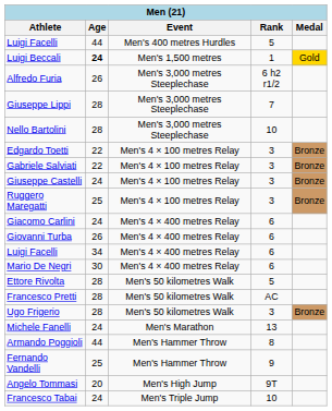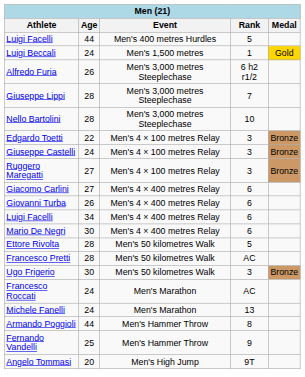 <table class="wikitable" width=55% style="font-size:90%; text-align:center;">
 <tr>
 <td colspan=5 bgcolor=lightblue><strong>Men (21)</strong></td>
 </tr>
 <tr>
 <th>Athlete</th>
 <th>Age</th>
 <th>Event</th>
 <th>Rank</th>
 <th>Medal</th>
 </tr>
 <tr>
 <td align=left><a href='#'>Luigi Facelli</a></td>
 <td>44</td>
 <td>Men's 400 metres Hurdles</td>
 <td>5</td>
 <td></td>
 </tr>
 <tr>
 <td align=left><a href='#'>Luigi Beccali</a></td>
-<td><strong>24</strong></td>
+<td>24</td>
 <td>Men's 1,500 metres</td>
 <td>1</td>
 <td bgcolor=gold>Gold</td>
 </tr>
 <tr>
 <td align=left><a href='#'>Alfredo Furia</a></td>
 <td>26</td>
 <td>Men's 3,000 metres Steeplechase</td>
 <td>6 h2 r1/2</td>
 <td></td>
 </tr>
 <tr>
 <td align=left><a href='#'>Giuseppe Lippi</a></td>
 <td>28</td>
 <td>Men's 3,000 metres Steeplechase</td>
 <td>7</td>
 <td></td>
 </tr>
 <tr>
 <td align=left><a href='#'>Nello Bartolini</a></td>
 <td>28</td>
 <td>Men's 3,000 metres Steeplechase</td>
 <td>10</td>
 <td></td>
 </tr>
 <tr>
 <td align=left><a href='#'>Edgardo Toetti</a></td>
 <td>22</td>
 <td>Men's 4 × 100 metres Relay</td>
 <td>3</td>
 <td bgcolor=cc9966>Bronze</td>
 </tr>
 <tr>
-<td align=left><a href='#'>Gabriele Salviati</a></td>
-<td>22</td>
-<td>Men's 4 × 100 metres Relay</td>
-<td>3</td>
-<td bgcolor=cc9966>Bronze</td>
-</tr>
-<tr>
 <td align=left><a href='#'>Giuseppe Castelli</a></td>
 <td>24</td>
 <td>Men's 4 × 100 metres Relay</td>
 <td>3</td>
 <td bgcolor=cc9966>Bronze</td>
 </tr>
 <tr>
 <td align=left><a href='#'>Ruggero Maregatti</a></td>
-<td>25</td>
+<td>27</td>
 <td>Men's 4 × 100 metres Relay</td>
 <td>3</td>
 <td bgcolor=cc9966>Bronze</td>
 </tr>
 <tr>
 <td align=left><a href='#'>Giacomo Carlini</a></td>
-<td>24</td>
+<td>27</td>
 <td>Men's 4 × 400 metres Relay</td>
 <td>6</td>
 <td></td>
 </tr>
 <tr>
 <td align=left><a href='#'>Giovanni Turba</a></td>
 <td>26</td>
 <td>Men's 4 × 400 metres Relay</td>
 <td>6</td>
 <td></td>
 </tr>
 <tr>
 <td align=left><a href='#'>Luigi Facelli</a></td>
 <td>34</td>
 <td>Men's 4 × 400 metres Relay</td>
 <td>6</td>
 <td></td>
 </tr>
 <tr>
 <td align=left><a href='#'>Mario De Negri</a></td>
 <td>30</td>
 <td>Men's 4 × 400 metres Relay</td>
 <td>6</td>
 <td></td>
 </tr>
 <tr>
 <td align=left><a href='#'>Ettore Rivolta</a></td>
 <td>28</td>
 <td>Men's 50 kilometres Walk</td>
 <td>5</td>
 <td></td>
 </tr>
 <tr>
 <td align=left><a href='#'>Francesco Pretti</a></td>
 <td>28</td>
 <td>Men's 50 kilometres Walk</td>
 <td>AC</td>
 <td></td>
 </tr>
 <tr>
 <td align=left><a href='#'>Ugo Frigerio</a></td>
-<td>28</td>
+<td>30</td>
 <td>Men's 50 kilometres Walk</td>
 <td>3</td>
 <td bgcolor=cc9966>Bronze</td>
+</tr>
+<tr>
+<td align=left><a href='#'>Francesco Roccati</a></td>
+<td>24</td>
+<td>Men's Marathon</td>
+<td>AC</td>
+<td></td>
 </tr>
 <tr>
 <td align=left><a href='#'>Michele Fanelli</a></td>
 <td>24</td>
 <td>Men's Marathon</td>
 <td>13</td>
 <td></td>
 </tr>
 <tr>
 <td align=left><a href='#'>Armando Poggioli</a></td>
 <td>44</td>
 <td>Men's Hammer Throw</td>
 <td>8</td>
 <td></td>
 </tr>
 <tr>
 <td align=left><a href='#'>Fernando Vandelli</a></td>
 <td>25</td>
 <td>Men's Hammer Throw</td>
 <td>9</td>
 <td></td>
 </tr>
 <tr>
 <td align=left><a href='#'>Angelo Tommasi</a></td>
 <td>20</td>
 <td>Men's High Jump</td>
 <td>9T</td>
 <td></td>
 </tr>
-<tr>
-<td align=left><a href='#'>Francesco Tabai</a></td>
-<td>24</td>
-<td>Men's Triple Jump</td>
-<td>10</td>
-<td></td>
-</tr>
 </table>
